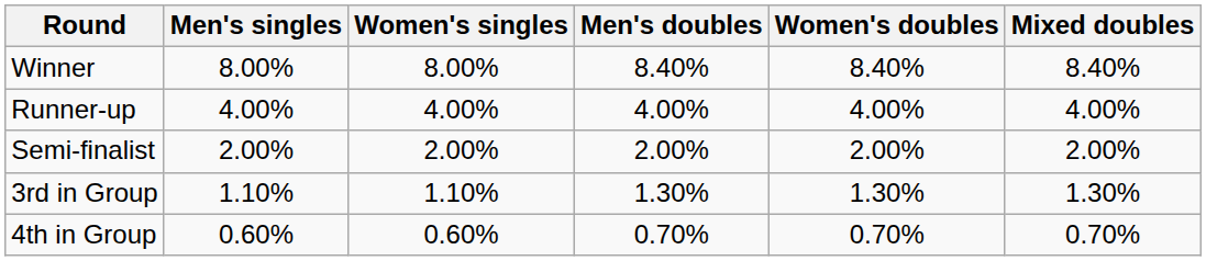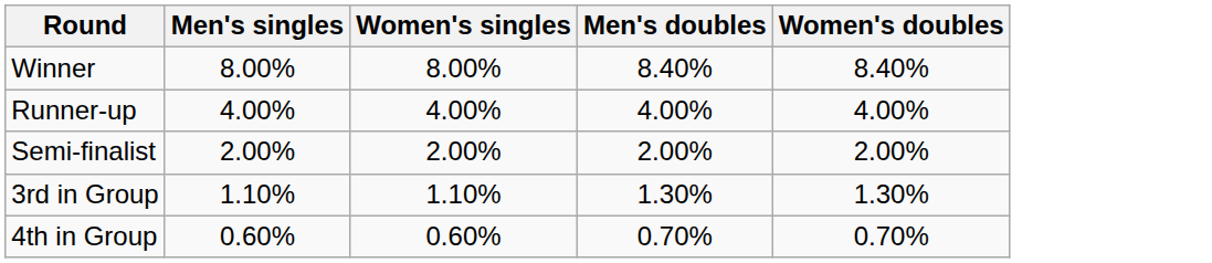 <table class=wikitable style="text-align:center;">
 <tr>
 <th>Round</th>
 <th>Men's singles</th>
 <th>Women's singles</th>
 <th>Men's doubles</th>
 <th>Women's doubles</th>
-<th>Mixed doubles</th>
 </tr>
 <tr>
 <td style="text-align:left">Winner</td>
 <td>8.00%</td>
 <td>8.00%</td>
 <td>8.40%</td>
 <td>8.40%</td>
-<td>8.40%</td>
 </tr>
 <tr>
 <td style="text-align:left">Runner-up</td>
-<td>4.00%</td>
 <td>4.00%</td>
 <td>4.00%</td>
 <td>4.00%</td>
 <td>4.00%</td>
 </tr>
 <tr>
 <td style="text-align:left">Semi-finalist</td>
 <td>2.00%</td>
 <td>2.00%</td>
 <td>2.00%</td>
 <td>2.00%</td>
-<td>2.00%</td>
 </tr>
 <tr>
 <td style="text-align:left">3rd in Group</td>
 <td>1.10%</td>
 <td>1.10%</td>
-<td>1.30%</td>
 <td>1.30%</td>
 <td>1.30%</td>
 </tr>
 <tr>
 <td style="text-align:left">4th in Group</td>
 <td>0.60%</td>
 <td>0.60%</td>
 <td>0.70%</td>
 <td>0.70%</td>
-<td>0.70%</td>
 </tr>
 </table>
